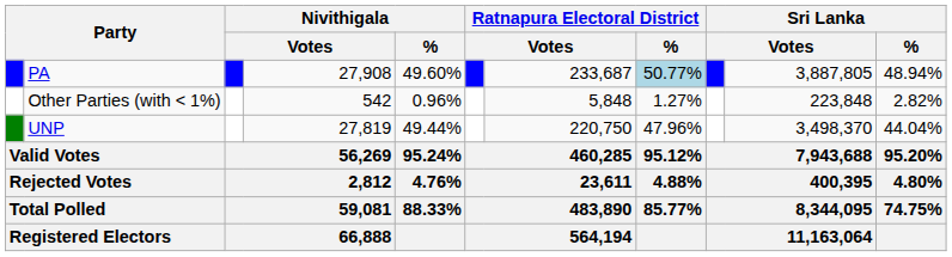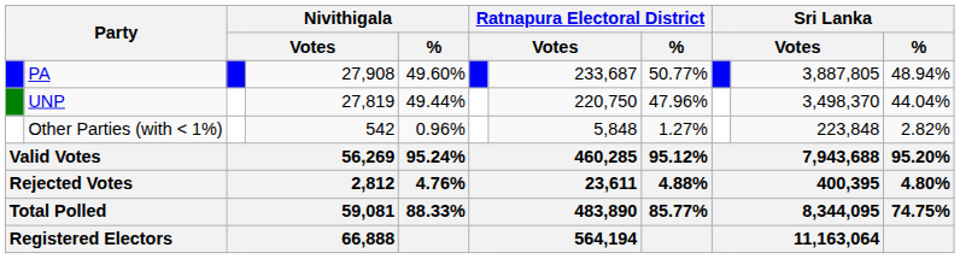 <table class="wikitable">
 <tr>
 <th colspan="2" width="144px"rowspan="2">Party</th>
 <th colspan="3" width="216px">Nivithigala</th>
 <th colspan="3" width="216px"><a href='#'>Ratnapura Electoral District</a></th>
 <th colspan="3" width="216px">Sri Lanka</th>
 </tr>
 <tr>
 <th colspan="2" width="144px">Votes</th>
 <th>%</th>
 <th colspan="2" width="144px">Votes</th>
 <th>%</th>
 <th colspan="2" width="144px">Votes</th>
 <th>%</th>
 </tr>
 <tr>
 <td style="background-color:blue;" width="10px"></td>
 <td style="text-align:left;"><a href='#'>PA</a></td>
 <td style="background-color:blue;" width="10px"></td>
 <td style="text-align:right;">27,908</td>
 <td style="text-align:right;">49.60%</td>
 <td style="background-color:blue;" width="10px"></td>
 <td style="text-align:right;">233,687</td>
-<td style="background: lightblue; text-align:right;">50.77%</td>
+<td style="text-align:right;">50.77%</td>
 <td style="background-color:blue;" width="10px"></td>
 <td style="text-align:right;">3,887,805</td>
 <td style="text-align:right;">48.94%</td>
+</tr>
+<tr>
+<td style="background-color:green;" width="10px"></td>
+<td style="text-align:left;"><a href='#'>UNP</a></td>
+<td style="background-color:white;" width="10px"></td>
+<td style="text-align:right;">27,819</td>
+<td style="text-align:right;">49.44%</td>
+<td style="background-color:white;" width="10px"></td>
+<td style="text-align:right;">220,750</td>
+<td style="text-align:right;">47.96%</td>
+<td style="background-color:white;" width="10px"></td>
+<td style="text-align:right;">3,498,370</td>
+<td style="text-align:right;">44.04%</td>
 </tr>
 <tr>
 <td style="background-color:white;" width="10px"></td>
 <td style="text-align:left;">Other Parties (with < 1%)</td>
 <td style="background-color:white;" width="10px"></td>
 <td style="text-align:right;">542</td>
 <td style="text-align:right;">0.96%</td>
 <td style="background-color:white;" width="10px"></td>
 <td style="text-align:right;">5,848</td>
 <td style="text-align:right;">1.27%</td>
 <td style="background-color:white;" width="10px"></td>
 <td style="text-align:right;">223,848</td>
 <td style="text-align:right;">2.82%</td>
-</tr>
-<tr>
-<td style="background-color:green;" width="10px"></td>
-<td style="text-align:left;"><a href='#'>UNP</a></td>
-<td style="background-color:white;" width="10px"></td>
-<td style="text-align:right;">27,819</td>
-<td style="text-align:right;">49.44%</td>
-<td style="background-color:white;" width="10px"></td>
-<td style="text-align:right;">220,750</td>
-<td style="text-align:right;">47.96%</td>
-<td style="background-color:white;" width="10px"></td>
-<td style="text-align:right;">3,498,370</td>
-<td style="text-align:right;">44.04%</td>
 </tr>
 <tr>
 <th colspan="2" width="144px"style="text-align:left;">Valid Votes</th>
 <th style="text-align:right;"colspan="2" width="144px">56,269</th>
 <th style="text-align:right;">95.24%</th>
 <th style="text-align:right;"colspan="2" width="144px">460,285</th>
 <th style="text-align:right;">95.12%</th>
 <th style="text-align:right;"colspan="2" width="144px">7,943,688</th>
 <th style="text-align:right;">95.20%</th>
 </tr>
 <tr>
 <th colspan="2" width="144px"style="text-align:left;">Rejected Votes</th>
 <th style="text-align:right;"colspan="2" width="144px">2,812</th>
 <th style="text-align:right;">4.76%</th>
 <th style="text-align:right;"colspan="2" width="144px">23,611</th>
 <th style="text-align:right;">4.88%</th>
 <th style="text-align:right;"colspan="2" width="144px">400,395</th>
 <th style="text-align:right;">4.80%</th>
 </tr>
 <tr>
 <th colspan="2" width="144px"style="text-align:left;">Total Polled</th>
 <th style="text-align:right;"colspan="2" width="144px">59,081</th>
 <th style="text-align:right;">88.33%</th>
 <th style="text-align:right;"colspan="2" width="144px">483,890</th>
 <th style="text-align:right;">85.77%</th>
 <th style="text-align:right;"colspan="2" width="144px">8,344,095</th>
 <th style="text-align:right;">74.75%</th>
 </tr>
 <tr>
 <th colspan="2" width="144px"style="text-align:left;">Registered Electors</th>
 <th style="text-align:right;"colspan="2" width="144px">66,888</th>
 <th></th>
 <th style="text-align:right;"colspan="2" width="144px">564,194</th>
 <th></th>
 <th style="text-align:right;"colspan="2" width="144px">11,163,064</th>
 <th></th>
 </tr>
 </table>
